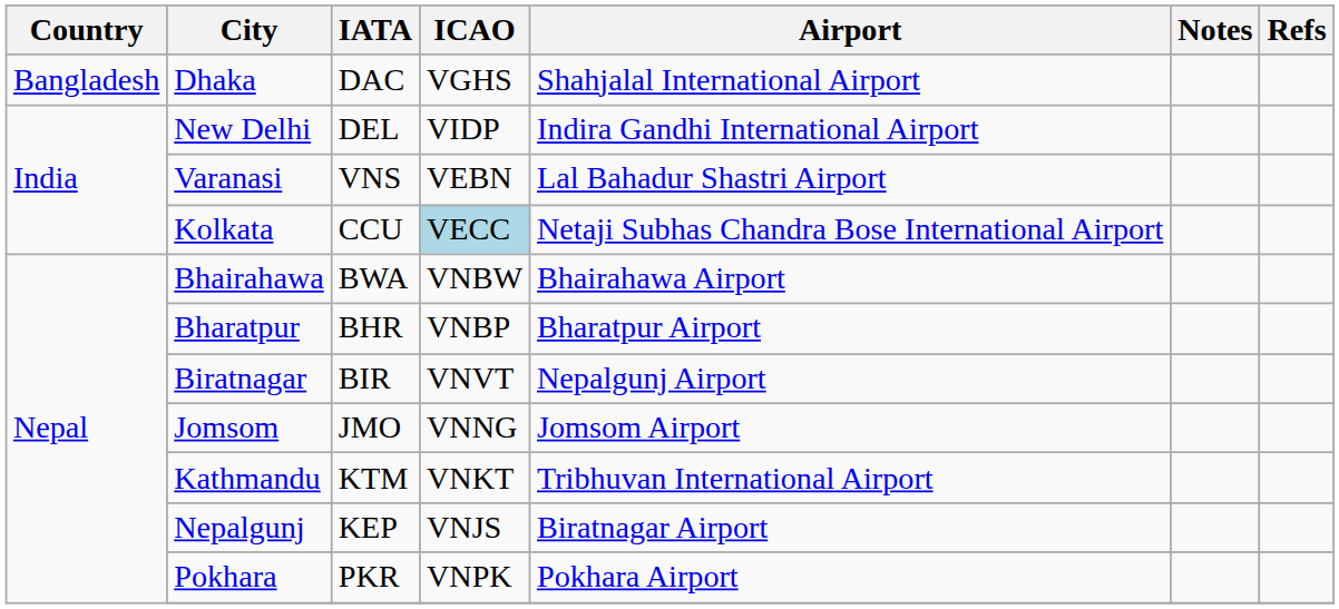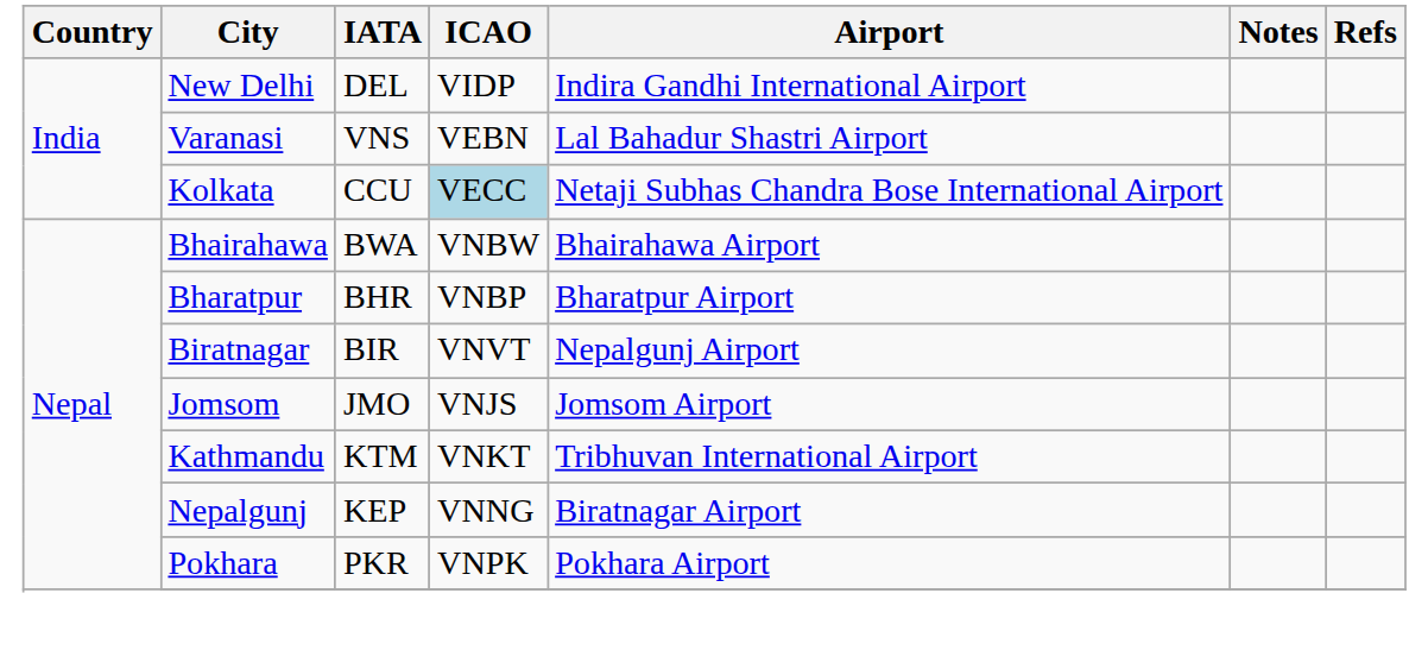 <table class="wikitable sortable" style="margin:1em auto;">
 <tr>
 <th>Country</th>
 <th>City</th>
 <th>IATA</th>
 <th>ICAO</th>
 <th>Airport</th>
 <th>Notes</th>
 <th class="unsortable">Refs</th>
-</tr>
-<tr>
-<td><a href='#'>Bangladesh</a></td>
-<td><a href='#'>Dhaka</a></td>
-<td>DAC</td>
-<td>VGHS</td>
-<td><a href='#'>Shahjalal International Airport</a></td>
-<td></td>
-<td></td>
 </tr>
 <tr>
 <td rowspan="3"><a href='#'>India</a></td>
 <td><a href='#'>New Delhi</a></td>
 <td>DEL</td>
 <td>VIDP</td>
 <td><a href='#'>Indira Gandhi International Airport</a></td>
 <td></td>
 <td></td>
 </tr>
 <tr>
 <td><a href='#'>Varanasi</a></td>
 <td>VNS</td>
 <td>VEBN</td>
 <td><a href='#'>Lal Bahadur Shastri Airport</a></td>
 <td></td>
 <td></td>
 </tr>
 <tr>
 <td><a href='#'>Kolkata</a></td>
 <td>CCU</td>
 <td style="background: lightblue;">VECC</td>
 <td><a href='#'>Netaji Subhas Chandra Bose International Airport</a></td>
 <td></td>
 <td></td>
 </tr>
 <tr>
 <td rowspan="8"><a href='#'>Nepal</a></td>
 <td><a href='#'>Bhairahawa</a></td>
 <td>BWA</td>
 <td>VNBW</td>
 <td><a href='#'>Bhairahawa Airport</a></td>
 <td></td>
 <td></td>
 </tr>
 <tr>
 <td><a href='#'>Bharatpur</a></td>
 <td>BHR</td>
 <td>VNBP</td>
 <td><a href='#'>Bharatpur Airport</a></td>
 <td></td>
 <td></td>
 </tr>
 <tr>
 <td><a href='#'>Biratnagar</a></td>
 <td>BIR</td>
 <td>VNVT</td>
 <td><a href='#'>Nepalgunj Airport</a></td>
 <td></td>
 <td></td>
 </tr>
 <tr>
 <td><a href='#'>Jomsom</a></td>
 <td>JMO</td>
-<td>VNNG</td>
+<td>VNJS</td>
 <td><a href='#'>Jomsom Airport</a></td>
 <td></td>
 <td></td>
 </tr>
 <tr>
 <td><a href='#'>Kathmandu</a></td>
 <td>KTM</td>
 <td>VNKT</td>
 <td><a href='#'>Tribhuvan International Airport</a></td>
 <td></td>
 <td></td>
 </tr>
 <tr>
 <td><a href='#'>Nepalgunj</a></td>
 <td>KEP</td>
-<td>VNJS</td>
+<td>VNNG</td>
 <td><a href='#'>Biratnagar Airport</a></td>
 <td></td>
 <td></td>
 </tr>
 <tr>
 <td><a href='#'>Pokhara</a></td>
 <td>PKR</td>
 <td>VNPK</td>
 <td><a href='#'>Pokhara Airport</a></td>
 <td></td>
 <td></td>
 </tr>
 <tr>
 </tr>
 </table>
